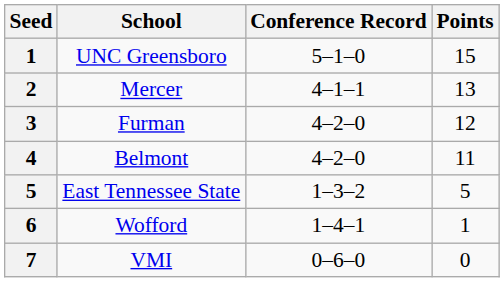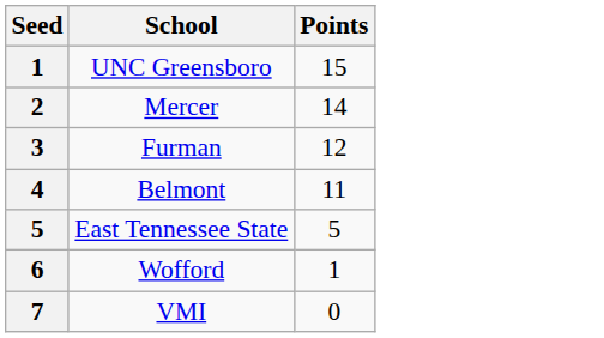 <table class="wikitable" style="text-align:center">
 <tr>
 <th>Seed</th>
 <th>School</th>
-<th>Conference Record</th>
 <th>Points</th>
 </tr>
 <tr>
 <th>1</th>
 <td><a href='#'>UNC Greensboro</a></td>
-<td>5–1–0</td>
 <td>15</td>
 </tr>
 <tr>
 <th>2</th>
 <td><a href='#'>Mercer</a></td>
-<td>4–1–1</td>
-<td>13</td>
+<td>14</td>
 </tr>
 <tr>
 <th>3</th>
 <td><a href='#'>Furman</a></td>
-<td>4–2–0</td>
 <td>12</td>
 </tr>
 <tr>
 <th>4</th>
 <td><a href='#'>Belmont</a></td>
-<td>4–2–0</td>
 <td>11</td>
 </tr>
 <tr>
 <th>5</th>
 <td><a href='#'>East Tennessee State</a></td>
-<td>1–3–2</td>
 <td>5</td>
 </tr>
 <tr>
 <th>6</th>
 <td><a href='#'>Wofford</a></td>
-<td>1–4–1</td>
 <td>1</td>
 </tr>
 <tr>
 <th>7</th>
 <td><a href='#'>VMI</a></td>
-<td>0–6–0</td>
 <td>0</td>
 </tr>
 </table>
